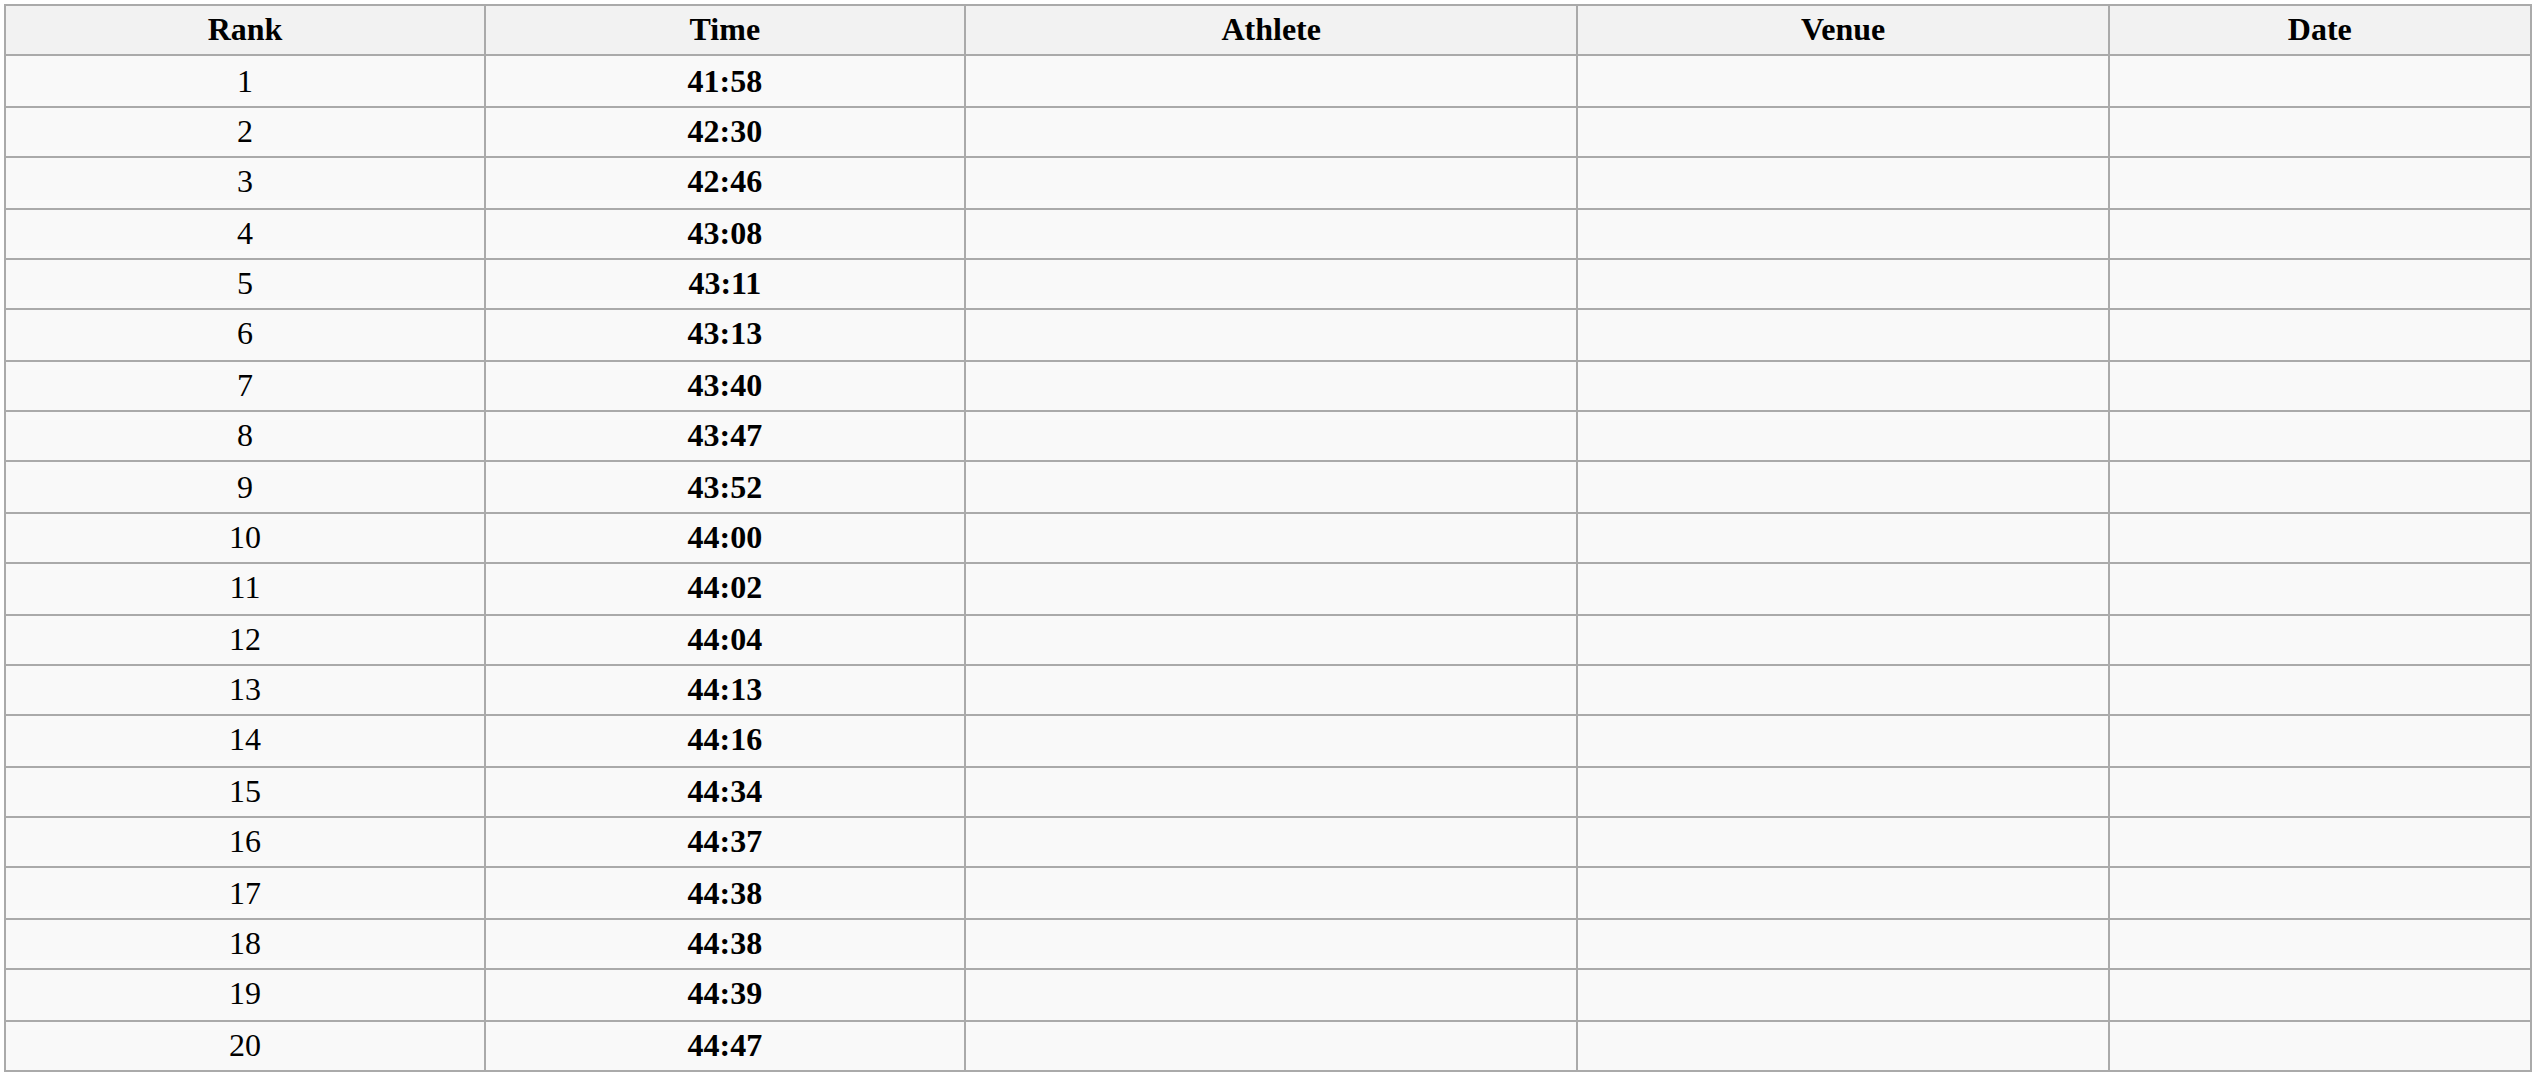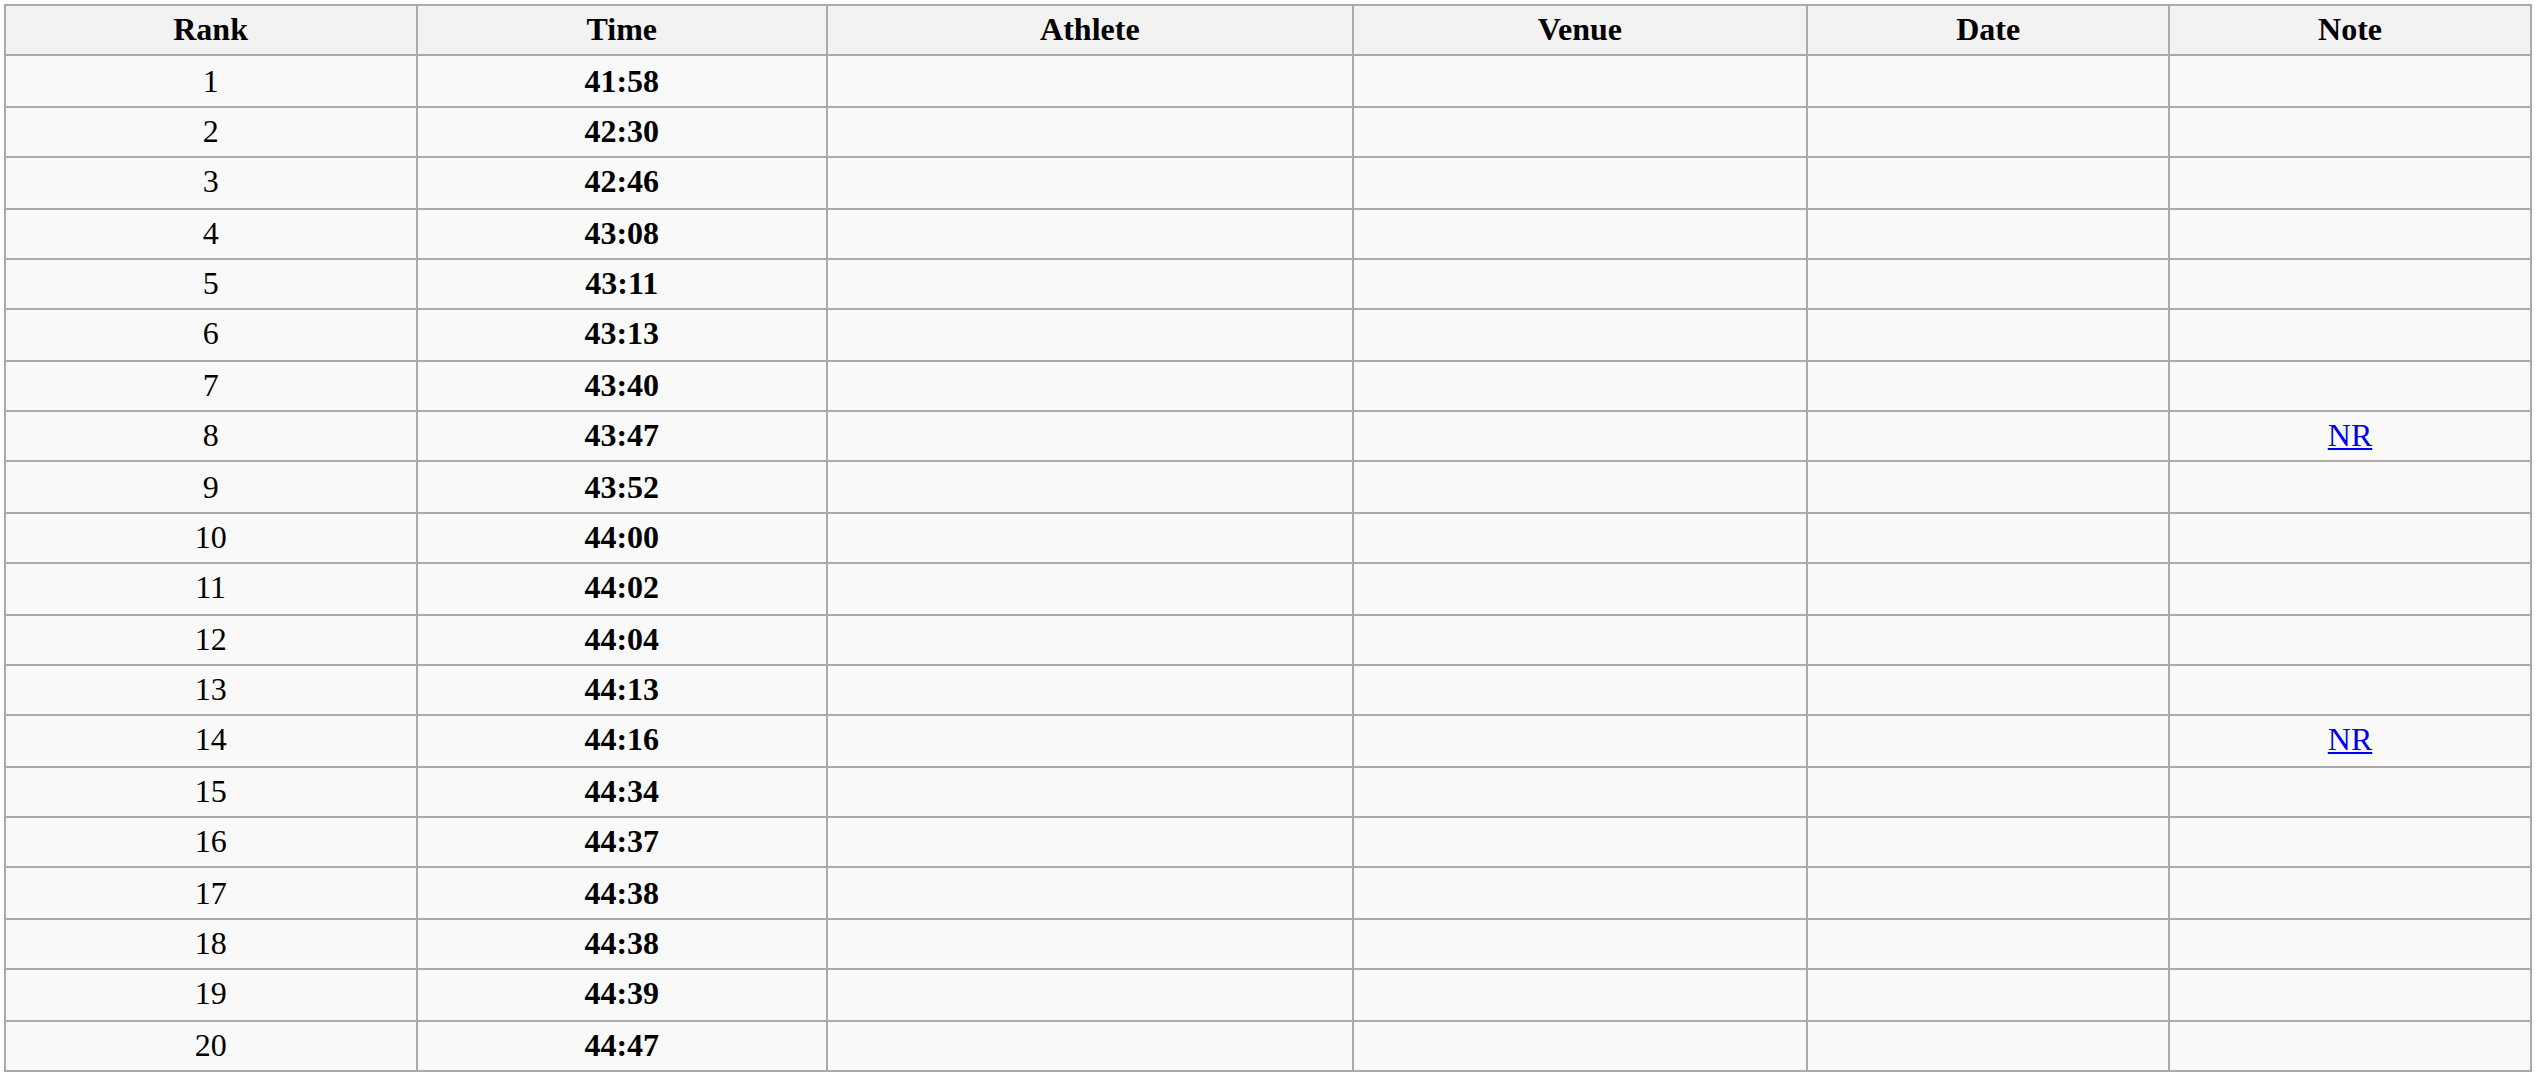 <table class="wikitable" style="text-align:center; width:100%">
 <tr>
 <th>Rank</th>
 <th>Time</th>
 <th>Athlete</th>
 <th>Venue</th>
 <th>Date</th>
+<th>Note</th>
 </tr>
 <tr>
 <td>1</td>
 <td><strong>41:58</strong></td>
 <td align=left></td>
+<td></td>
 <td></td>
 <td></td>
 </tr>
 <tr>
 <td>2</td>
 <td><strong>42:30</strong></td>
 <td align=left></td>
 <td></td>
 <td></td>
+<td></td>
 </tr>
 <tr>
 <td>3</td>
 <td><strong>42:46</strong></td>
 <td align=left></td>
+<td></td>
 <td></td>
 <td></td>
 </tr>
 <tr>
 <td>4</td>
 <td><strong>43:08</strong></td>
 <td align=left></td>
 <td></td>
 <td></td>
+<td></td>
 </tr>
 <tr>
 <td>5</td>
 <td><strong>43:11</strong></td>
 <td align=left></td>
+<td></td>
 <td></td>
 <td></td>
 </tr>
 <tr>
 <td>6</td>
 <td><strong>43:13</strong></td>
 <td align=left></td>
 <td></td>
 <td></td>
+<td></td>
 </tr>
 <tr>
 <td>7</td>
 <td><strong>43:40</strong></td>
 <td align=left></td>
+<td></td>
 <td></td>
 <td></td>
 </tr>
 <tr>
 <td>8</td>
 <td><strong>43:47</strong></td>
 <td align=left></td>
 <td></td>
 <td></td>
+<td><a href='#'>NR</a></td>
 </tr>
 <tr>
 <td>9</td>
 <td><strong>43:52</strong></td>
 <td align=left></td>
+<td></td>
 <td></td>
 <td></td>
 </tr>
 <tr>
 <td>10</td>
 <td><strong>44:00</strong></td>
 <td align=left></td>
 <td></td>
 <td></td>
+<td></td>
 </tr>
 <tr>
 <td>11</td>
 <td><strong>44:02</strong></td>
 <td align=left></td>
+<td></td>
 <td></td>
 <td></td>
 </tr>
 <tr>
 <td>12</td>
 <td><strong>44:04</strong></td>
 <td align=left></td>
 <td></td>
 <td></td>
+<td></td>
 </tr>
 <tr>
 <td>13</td>
 <td><strong>44:13</strong></td>
 <td align=left></td>
+<td></td>
 <td></td>
 <td></td>
 </tr>
 <tr>
 <td>14</td>
 <td><strong>44:16</strong></td>
 <td align=left></td>
 <td></td>
 <td></td>
+<td><a href='#'>NR</a></td>
 </tr>
 <tr>
 <td>15</td>
 <td><strong>44:34</strong></td>
 <td align=left></td>
+<td></td>
 <td></td>
 <td></td>
 </tr>
 <tr>
 <td>16</td>
 <td><strong>44:37</strong></td>
 <td align=left></td>
 <td></td>
 <td></td>
+<td></td>
 </tr>
 <tr>
 <td>17</td>
 <td><strong>44:38</strong></td>
 <td align=left></td>
+<td></td>
 <td></td>
 <td></td>
 </tr>
 <tr>
 <td>18</td>
 <td><strong>44:38</strong></td>
 <td align=left></td>
 <td></td>
 <td></td>
+<td></td>
 </tr>
 <tr>
 <td>19</td>
 <td><strong>44:39</strong></td>
 <td align=left></td>
+<td></td>
 <td></td>
 <td></td>
 </tr>
 <tr>
 <td>20</td>
 <td><strong>44:47</strong></td>
 <td align=left></td>
 <td></td>
 <td></td>
+<td></td>
 </tr>
 </table>
